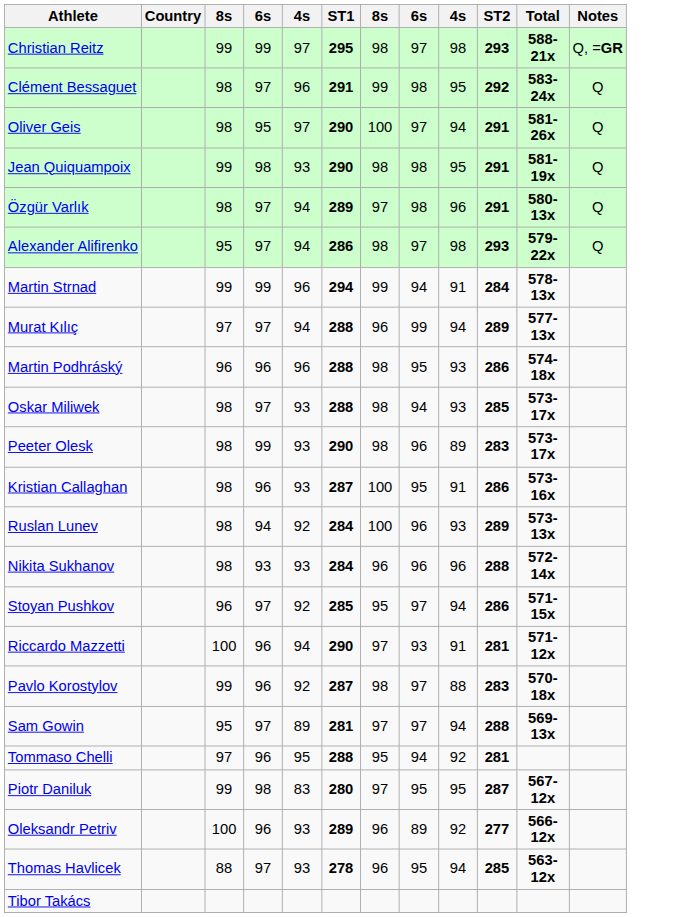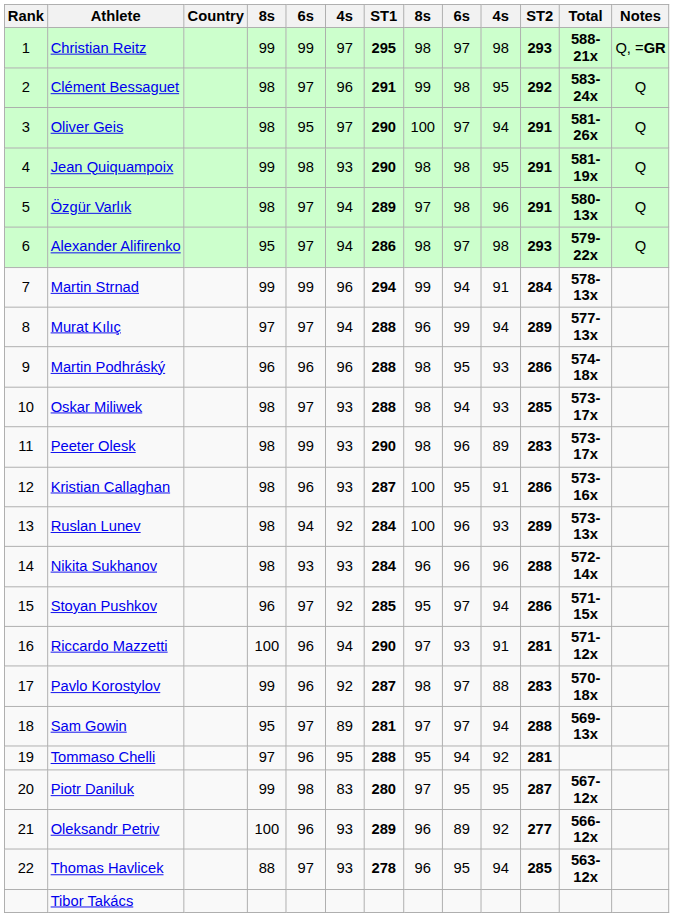 <table class="wikitable sortable" style="text-align:center">
 <tr>
+<th>Rank</th>
 <th>Athlete</th>
 <th>Country</th>
 <th class=unsortable width=35px>8s</th>
 <th class=unsortable width=35px>6s</th>
 <th class=unsortable width=35px>4s</th>
 <th width=35px>ST1</th>
 <th class=unsortable width=35px>8s</th>
 <th class=unsortable width=35px>6s</th>
 <th class=unsortable width=35px>4s</th>
 <th width=35px>ST2</th>
 <th width=50px>Total</th>
 <th class=unsortable>Notes</th>
 </tr>
 <tr bgcolor=ccffcc>
+<td>1</td>
 <td align=left><a href='#'>Christian Reitz</a></td>
 <td align=left></td>
 <td>99</td>
 <td>99</td>
 <td>97</td>
 <td><strong>295</strong></td>
 <td>98</td>
 <td>97</td>
 <td>98</td>
 <td><strong>293</strong></td>
 <td><strong>588-21x</strong></td>
 <td>Q, =<strong>GR</strong></td>
 </tr>
 <tr bgcolor=ccffcc>
+<td>2</td>
 <td align=left><a href='#'>Clément Bessaguet</a></td>
 <td align=left></td>
 <td>98</td>
 <td>97</td>
 <td>96</td>
 <td><strong>291</strong></td>
 <td>99</td>
 <td>98</td>
 <td>95</td>
 <td><strong>292</strong></td>
 <td><strong>583-24x</strong></td>
 <td>Q</td>
 </tr>
 <tr bgcolor=ccffcc>
+<td>3</td>
 <td align=left><a href='#'>Oliver Geis</a></td>
 <td align=left></td>
 <td>98</td>
 <td>95</td>
 <td>97</td>
 <td><strong>290</strong></td>
 <td>100</td>
 <td>97</td>
 <td>94</td>
 <td><strong>291</strong></td>
 <td><strong>581-26x</strong></td>
 <td>Q</td>
 </tr>
 <tr bgcolor=ccffcc>
+<td>4</td>
 <td align=left><a href='#'>Jean Quiquampoix</a></td>
 <td align=left></td>
 <td>99</td>
 <td>98</td>
 <td>93</td>
 <td><strong>290</strong></td>
 <td>98</td>
 <td>98</td>
 <td>95</td>
 <td><strong>291</strong></td>
 <td><strong>581-19x</strong></td>
 <td>Q</td>
 </tr>
 <tr bgcolor=ccffcc>
+<td>5</td>
 <td align=left><a href='#'>Özgür Varlık</a></td>
 <td align=left></td>
 <td>98</td>
 <td>97</td>
 <td>94</td>
 <td><strong>289</strong></td>
 <td>97</td>
 <td>98</td>
 <td>96</td>
 <td><strong>291</strong></td>
 <td><strong>580-13x</strong></td>
 <td>Q</td>
 </tr>
 <tr bgcolor=ccffcc>
+<td>6</td>
 <td align=left><a href='#'>Alexander Alifirenko</a></td>
 <td align=left></td>
 <td>95</td>
 <td>97</td>
 <td>94</td>
 <td><strong>286</strong></td>
 <td>98</td>
 <td>97</td>
 <td>98</td>
 <td><strong>293</strong></td>
 <td><strong>579-22x</strong></td>
 <td>Q</td>
 </tr>
 <tr>
+<td>7</td>
 <td align=left><a href='#'>Martin Strnad</a></td>
 <td align=left></td>
 <td>99</td>
 <td>99</td>
 <td>96</td>
 <td><strong>294</strong></td>
 <td>99</td>
 <td>94</td>
 <td>91</td>
 <td><strong>284</strong></td>
 <td><strong>578-13x</strong></td>
 <td></td>
 </tr>
 <tr>
+<td>8</td>
 <td align=left><a href='#'>Murat Kılıç</a></td>
 <td align=left></td>
 <td>97</td>
 <td>97</td>
 <td>94</td>
 <td><strong>288</strong></td>
 <td>96</td>
 <td>99</td>
 <td>94</td>
 <td><strong>289</strong></td>
 <td><strong>577-13x</strong></td>
 <td></td>
 </tr>
 <tr>
+<td>9</td>
 <td align=left><a href='#'>Martin Podhráský</a></td>
 <td align=left></td>
 <td>96</td>
 <td>96</td>
 <td>96</td>
 <td><strong>288</strong></td>
 <td>98</td>
 <td>95</td>
 <td>93</td>
 <td><strong>286</strong></td>
 <td><strong>574-18x</strong></td>
 <td></td>
 </tr>
 <tr>
+<td>10</td>
 <td align=left><a href='#'>Oskar Miliwek</a></td>
 <td align=left></td>
 <td>98</td>
 <td>97</td>
 <td>93</td>
 <td><strong>288</strong></td>
 <td>98</td>
 <td>94</td>
 <td>93</td>
 <td><strong>285</strong></td>
 <td><strong>573-17x</strong></td>
 <td></td>
 </tr>
 <tr>
+<td>11</td>
 <td align=left><a href='#'>Peeter Olesk</a></td>
 <td align=left></td>
 <td>98</td>
 <td>99</td>
 <td>93</td>
 <td><strong>290</strong></td>
 <td>98</td>
 <td>96</td>
 <td>89</td>
 <td><strong>283</strong></td>
 <td><strong>573-17x</strong></td>
 <td></td>
 </tr>
 <tr>
+<td>12</td>
 <td align=left><a href='#'>Kristian Callaghan</a></td>
 <td align=left></td>
 <td>98</td>
 <td>96</td>
 <td>93</td>
 <td><strong>287</strong></td>
 <td>100</td>
 <td>95</td>
 <td>91</td>
 <td><strong>286</strong></td>
 <td><strong>573-16x</strong></td>
 <td></td>
 </tr>
 <tr>
+<td>13</td>
 <td align=left><a href='#'>Ruslan Lunev</a></td>
 <td align=left></td>
 <td>98</td>
 <td>94</td>
 <td>92</td>
 <td><strong>284</strong></td>
 <td>100</td>
 <td>96</td>
 <td>93</td>
 <td><strong>289</strong></td>
 <td><strong>573-13x</strong></td>
 <td></td>
 </tr>
 <tr>
+<td>14</td>
 <td align=left><a href='#'>Nikita Sukhanov</a></td>
 <td align=left></td>
 <td>98</td>
 <td>93</td>
 <td>93</td>
 <td><strong>284</strong></td>
 <td>96</td>
 <td>96</td>
 <td>96</td>
 <td><strong>288</strong></td>
 <td><strong>572-14x</strong></td>
 <td></td>
 </tr>
 <tr>
+<td>15</td>
 <td align=left><a href='#'>Stoyan Pushkov</a></td>
 <td align=left></td>
 <td>96</td>
 <td>97</td>
 <td>92</td>
 <td><strong>285</strong></td>
 <td>95</td>
 <td>97</td>
 <td>94</td>
 <td><strong>286</strong></td>
 <td><strong>571-15x</strong></td>
 <td></td>
 </tr>
 <tr>
+<td>16</td>
 <td align=left><a href='#'>Riccardo Mazzetti</a></td>
 <td align=left></td>
 <td>100</td>
 <td>96</td>
 <td>94</td>
 <td><strong>290</strong></td>
 <td>97</td>
 <td>93</td>
 <td>91</td>
 <td><strong>281</strong></td>
 <td><strong>571-12x</strong></td>
 <td></td>
 </tr>
 <tr>
+<td>17</td>
 <td align=left><a href='#'>Pavlo Korostylov</a></td>
 <td align=left></td>
 <td>99</td>
 <td>96</td>
 <td>92</td>
 <td><strong>287</strong></td>
 <td>98</td>
 <td>97</td>
 <td>88</td>
 <td><strong>283</strong></td>
 <td><strong>570-18x</strong></td>
 <td></td>
 </tr>
 <tr>
+<td>18</td>
 <td align=left><a href='#'>Sam Gowin</a></td>
 <td align=left></td>
 <td>95</td>
 <td>97</td>
 <td>89</td>
 <td><strong>281</strong></td>
 <td>97</td>
 <td>97</td>
 <td>94</td>
 <td><strong>288</strong></td>
 <td><strong>569-13x</strong></td>
 <td></td>
 </tr>
 <tr>
+<td>19</td>
 <td align=left><a href='#'>Tommaso Chelli</a></td>
 <td align=left></td>
 <td>97</td>
 <td>96</td>
 <td>95</td>
 <td><strong>288</strong></td>
 <td>95</td>
 <td>94</td>
 <td>92</td>
 <td><strong>281</strong></td>
 <td><strong></strong></td>
 <td></td>
 </tr>
 <tr>
+<td>20</td>
 <td align=left><a href='#'>Piotr Daniluk</a></td>
 <td align=left></td>
 <td>99</td>
 <td>98</td>
 <td>83</td>
 <td><strong>280</strong></td>
 <td>97</td>
 <td>95</td>
 <td>95</td>
 <td><strong>287</strong></td>
 <td><strong>567-12x</strong></td>
 <td></td>
 </tr>
 <tr>
+<td>21</td>
 <td align=left><a href='#'>Oleksandr Petriv</a></td>
 <td align=left></td>
 <td>100</td>
 <td>96</td>
 <td>93</td>
 <td><strong>289</strong></td>
 <td>96</td>
 <td>89</td>
 <td>92</td>
 <td><strong>277</strong></td>
 <td><strong>566-12x</strong></td>
 <td></td>
 </tr>
 <tr>
+<td>22</td>
 <td align=left><a href='#'>Thomas Havlicek</a></td>
 <td align=left></td>
 <td>88</td>
 <td>97</td>
 <td>93</td>
 <td><strong>278</strong></td>
 <td>96</td>
 <td>95</td>
 <td>94</td>
 <td><strong>285</strong></td>
 <td><strong>563-12x</strong></td>
 <td></td>
 </tr>
 <tr>
+<td></td>
 <td align=left><a href='#'>Tibor Takács</a></td>
 <td align=left></td>
 <td></td>
 <td></td>
 <td></td>
 <td></td>
 <td></td>
 <td></td>
 <td></td>
 <td></td>
 <td></td>
 <td></td>
 </tr>
 </table>
